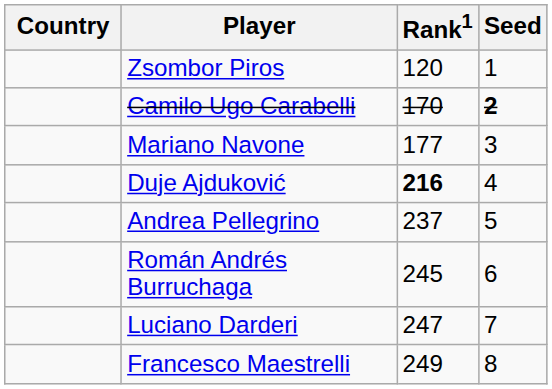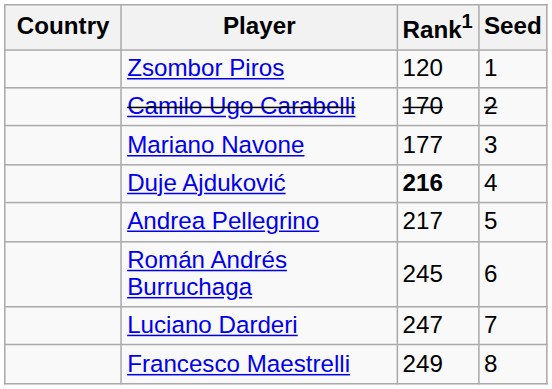 <table class="sortable wikitable">
 <tr>
 <th width="70">Country</th>
 <th width="175">Player</th>
 <th>Rank<sup>1</sup></th>
 <th>Seed</th>
 </tr>
 <tr>
 <td></td>
 <td><a href='#'>Zsombor Piros</a></td>
 <td>120</td>
 <td>1</td>
 </tr>
 <tr>
 <td><s></s></td>
 <td><s><a href='#'>Camilo Ugo Carabelli</a></s></td>
 <td><s>170</s></td>
-<td><strong><s>2</s></strong></td>
+<td><s>2</s></td>
 </tr>
 <tr>
 <td></td>
 <td><a href='#'>Mariano Navone</a></td>
 <td>177</td>
 <td>3</td>
 </tr>
 <tr>
 <td></td>
 <td><a href='#'>Duje Ajduković</a></td>
 <td><strong>216</strong></td>
 <td>4</td>
 </tr>
 <tr>
 <td></td>
 <td><a href='#'>Andrea Pellegrino</a></td>
-<td>237</td>
+<td>217</td>
 <td>5</td>
 </tr>
 <tr>
 <td></td>
 <td><a href='#'>Román Andrés Burruchaga</a></td>
 <td>245</td>
 <td>6</td>
 </tr>
 <tr>
 <td></td>
 <td><a href='#'>Luciano Darderi</a></td>
 <td>247</td>
 <td>7</td>
 </tr>
 <tr>
 <td></td>
 <td><a href='#'>Francesco Maestrelli</a></td>
 <td>249</td>
 <td>8</td>
 </tr>
 </table>
